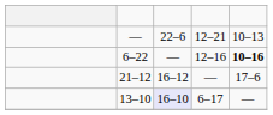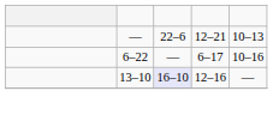 <table class="wikitable" style="text-align:center; font-size:90%;">
 <tr>
 <th width=120> </th>
 <td><strong></strong></td>
 <td><strong></strong></td>
 <td><strong></strong></td>
 <td><strong></strong></td>
 </tr>
 <tr>
 <td style="text-align:left;"></td>
 <td>—</td>
 <td>22–6</td>
 <td>12–21</td>
 <td>10–13</td>
 </tr>
 <tr>
 <td style="text-align:left;"></td>
 <td>6–22</td>
 <td>—</td>
-<td>12–16</td>
-<td><strong>10–16</strong></td>
-</tr>
-<tr>
-<td style="text-align:left;"></td>
-<td>21–12</td>
-<td>16–12</td>
-<td>—</td>
-<td>17–6</td>
+<td>6–17</td>
+<td>10–16</td>
 </tr>
 <tr>
 <td style="text-align:left;"></td>
 <td>13–10</td>
 <td style="background: lavender;">16–10</td>
-<td>6–17</td>
+<td>12–16</td>
 <td>—</td>
 </tr>
 <tr>
 </tr>
 </table>
